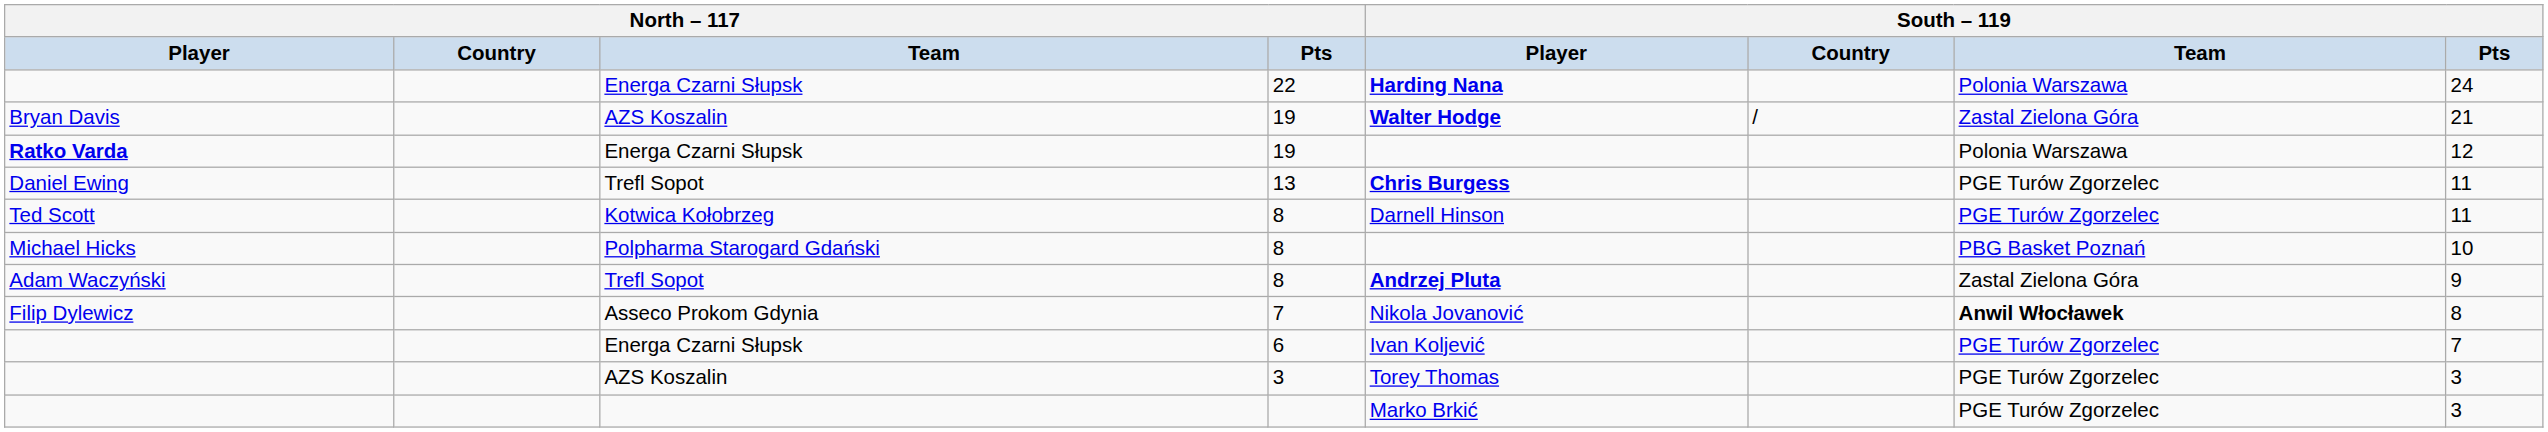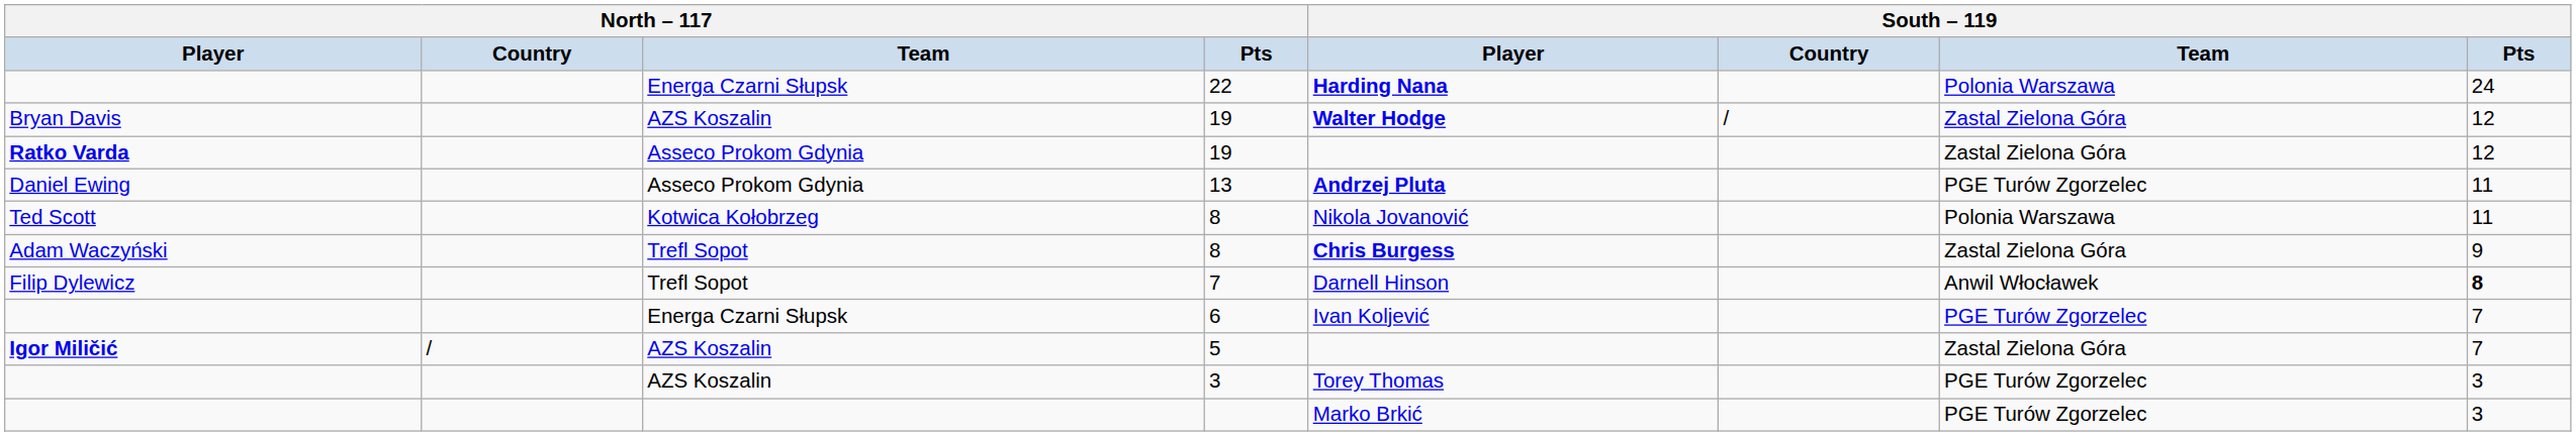 <table class="wikitable" style="width:100%;">
 <tr>
 <th colspan="4">North – 117</th>
 <th colspan="4">South – 119</th>
 </tr>
 <tr>
 <th style="background:#CCDDEE;">Player</th>
 <th style="background:#CCDDEE;">Country</th>
 <th style="background:#CCDDEE;">Team</th>
 <th style="background:#CCDDEE;">Pts</th>
 <th style="background:#CCDDEE;">Player</th>
 <th style="background:#CCDDEE;">Country</th>
 <th style="background:#CCDDEE;">Team</th>
 <th style="background:#CCDDEE;">Pts</th>
 </tr>
 <tr>
 <td><strong></strong></td>
 <td></td>
 <td><a href='#'>Energa Czarni Słupsk</a></td>
 <td>22</td>
 <td><strong><a href='#'>Harding Nana</a></strong></td>
 <td></td>
 <td><a href='#'>Polonia Warszawa</a></td>
 <td>24</td>
 </tr>
 <tr>
 <td><a href='#'>Bryan Davis</a></td>
 <td></td>
 <td><a href='#'>AZS Koszalin</a></td>
 <td>19</td>
 <td><strong><a href='#'>Walter Hodge</a></strong></td>
 <td>/</td>
 <td><a href='#'>Zastal Zielona Góra</a></td>
-<td>21</td>
+<td>12</td>
 </tr>
 <tr>
 <td><strong><a href='#'>Ratko Varda</a></strong></td>
 <td></td>
-<td>Energa Czarni Słupsk</td>
+<td><a href='#'>Asseco Prokom Gdynia</a></td>
 <td>19</td>
 <td></td>
 <td></td>
-<td>Polonia Warszawa</td>
+<td>Zastal Zielona Góra</td>
 <td>12</td>
 </tr>
 <tr>
 <td><a href='#'>Daniel Ewing</a></td>
 <td></td>
-<td>Trefl Sopot</td>
+<td>Asseco Prokom Gdynia</td>
 <td>13</td>
-<td><strong><a href='#'>Chris Burgess</a></strong></td>
+<td><strong><a href='#'>Andrzej Pluta</a></strong></td>
 <td></td>
 <td>PGE Turów Zgorzelec</td>
 <td>11</td>
 </tr>
 <tr>
 <td><a href='#'>Ted Scott</a></td>
 <td></td>
 <td><a href='#'>Kotwica Kołobrzeg</a></td>
 <td>8</td>
-<td><a href='#'>Darnell Hinson</a></td>
+<td><a href='#'>Nikola Jovanović</a></td>
 <td></td>
-<td><a href='#'>PGE Turów Zgorzelec</a></td>
+<td>Polonia Warszawa</td>
 <td>11</td>
-</tr>
-<tr>
-<td><a href='#'>Michael Hicks</a></td>
-<td></td>
-<td><a href='#'>Polpharma Starogard Gdański</a></td>
-<td>8</td>
-<td></td>
-<td></td>
-<td><a href='#'>PBG Basket Poznań</a></td>
-<td>10</td>
 </tr>
 <tr>
 <td><a href='#'>Adam Waczyński</a></td>
 <td></td>
 <td><a href='#'>Trefl Sopot</a></td>
 <td>8</td>
-<td><strong><a href='#'>Andrzej Pluta</a></strong></td>
+<td><strong><a href='#'>Chris Burgess</a></strong></td>
 <td></td>
 <td>Zastal Zielona Góra</td>
 <td>9</td>
 </tr>
 <tr>
 <td><a href='#'>Filip Dylewicz</a></td>
 <td></td>
-<td>Asseco Prokom Gdynia</td>
+<td>Trefl Sopot</td>
 <td>7</td>
-<td><a href='#'>Nikola Jovanović</a></td>
+<td><a href='#'>Darnell Hinson</a></td>
 <td></td>
-<td><strong>Anwil Włocławek</strong></td>
-<td>8</td>
+<td>Anwil Włocławek</td>
+<td><strong>8</strong></td>
 </tr>
 <tr>
 <td><strong></strong></td>
 <td></td>
 <td>Energa Czarni Słupsk</td>
 <td>6</td>
 <td><a href='#'>Ivan Koljević</a></td>
 <td></td>
 <td><a href='#'>PGE Turów Zgorzelec</a></td>
+<td>7</td>
+</tr>
+<tr>
+<td><strong><a href='#'>Igor Miličić</a></strong></td>
+<td>/</td>
+<td><a href='#'>AZS Koszalin</a></td>
+<td>5</td>
+<td><strong></strong></td>
+<td></td>
+<td>Zastal Zielona Góra</td>
 <td>7</td>
 </tr>
 <tr>
 <td><strong></strong></td>
 <td></td>
 <td>AZS Koszalin</td>
 <td>3</td>
 <td><a href='#'>Torey Thomas</a></td>
 <td></td>
 <td>PGE Turów Zgorzelec</td>
 <td>3</td>
 </tr>
 <tr>
 <td></td>
 <td></td>
 <td></td>
 <td></td>
 <td><a href='#'>Marko Brkić</a></td>
 <td></td>
 <td>PGE Turów Zgorzelec</td>
 <td>3</td>
 </tr>
 </table>
